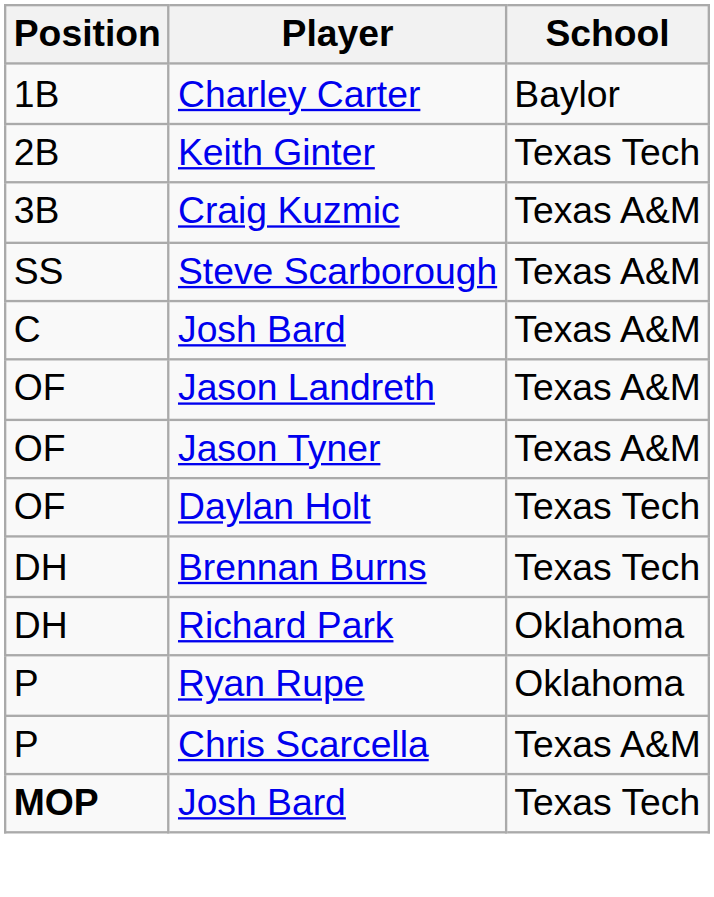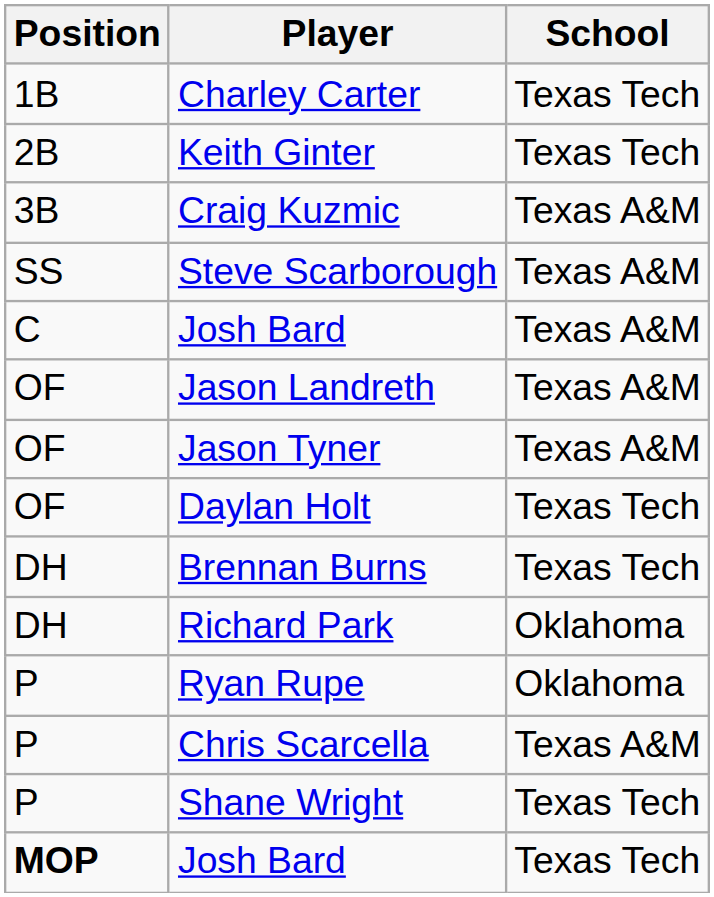 <table class="wikitable">
 <tr>
 <th>Position</th>
 <th>Player</th>
 <th>School</th>
 </tr>
 <tr>
 <td>1B</td>
 <td><a href='#'>Charley Carter</a></td>
-<td>Baylor</td>
+<td>Texas Tech</td>
 </tr>
 <tr>
 <td>2B</td>
 <td><a href='#'>Keith Ginter</a></td>
 <td>Texas Tech</td>
 </tr>
 <tr>
 <td>3B</td>
 <td><a href='#'>Craig Kuzmic</a></td>
 <td>Texas A&M</td>
 </tr>
 <tr>
 <td>SS</td>
 <td><a href='#'>Steve Scarborough</a></td>
 <td>Texas A&M</td>
 </tr>
 <tr>
 <td>C</td>
 <td><a href='#'>Josh Bard</a></td>
 <td>Texas A&M</td>
 </tr>
 <tr>
 <td>OF</td>
 <td><a href='#'>Jason Landreth</a></td>
 <td>Texas A&M</td>
 </tr>
 <tr>
 <td>OF</td>
 <td><a href='#'>Jason Tyner</a></td>
 <td>Texas A&M</td>
 </tr>
 <tr>
 <td>OF</td>
 <td><a href='#'>Daylan Holt</a></td>
 <td>Texas Tech</td>
 </tr>
 <tr>
 <td>DH</td>
 <td><a href='#'>Brennan Burns</a></td>
 <td>Texas Tech</td>
 </tr>
 <tr>
 <td>DH</td>
 <td><a href='#'>Richard Park</a></td>
 <td>Oklahoma</td>
 </tr>
 <tr>
 <td>P</td>
 <td><a href='#'>Ryan Rupe</a></td>
 <td>Oklahoma</td>
 </tr>
 <tr>
 <td>P</td>
 <td><a href='#'>Chris Scarcella</a></td>
 <td>Texas A&M</td>
 </tr>
 <tr>
+<td>P</td>
+<td><a href='#'>Shane Wright</a></td>
+<td>Texas Tech</td>
+</tr>
+<tr>
 <td><strong>MOP</strong></td>
 <td><a href='#'>Josh Bard</a></td>
 <td>Texas Tech</td>
 </tr>
 </table>
